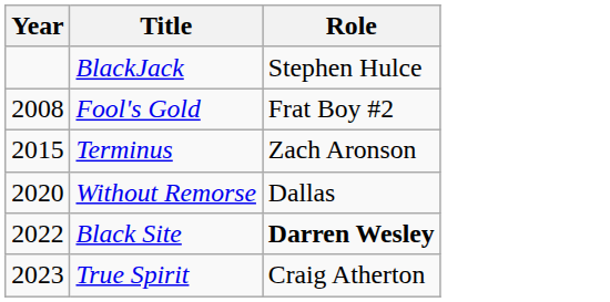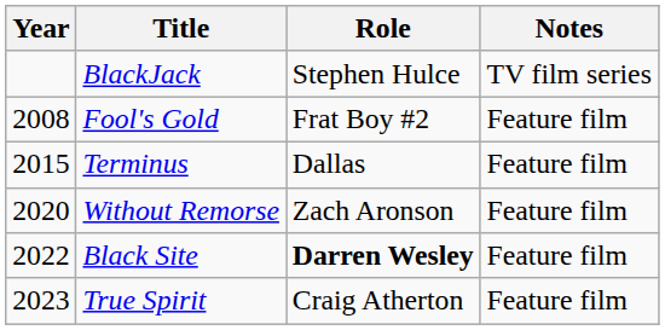 <table class="wikitable sortable">
 <tr>
 <th>Year</th>
 <th>Title</th>
 <th>Role</th>
+<th class="unsortable">Notes</th>
 </tr>
 <tr>
 <td></td>
 <td><em><a href='#'>BlackJack</a></em></td>
 <td>Stephen Hulce</td>
+<td>TV film series</td>
 </tr>
 <tr>
 <td>2008</td>
 <td><em><a href='#'>Fool's Gold</a></em></td>
 <td>Frat Boy #2</td>
+<td>Feature film</td>
 </tr>
 <tr>
 <td>2015</td>
 <td><em><a href='#'>Terminus</a></em></td>
-<td>Zach Aronson</td>
+<td>Dallas</td>
+<td>Feature film</td>
 </tr>
 <tr>
 <td>2020</td>
 <td><em><a href='#'>Without Remorse</a></em></td>
-<td>Dallas</td>
+<td>Zach Aronson</td>
+<td>Feature film</td>
 </tr>
 <tr>
 <td>2022</td>
 <td><em><a href='#'>Black Site</a></em></td>
 <td><strong>Darren Wesley</strong></td>
+<td>Feature film</td>
 </tr>
 <tr>
 <td>2023</td>
 <td><em><a href='#'>True Spirit</a></em></td>
 <td>Craig Atherton</td>
+<td>Feature film</td>
 </tr>
 </table>
